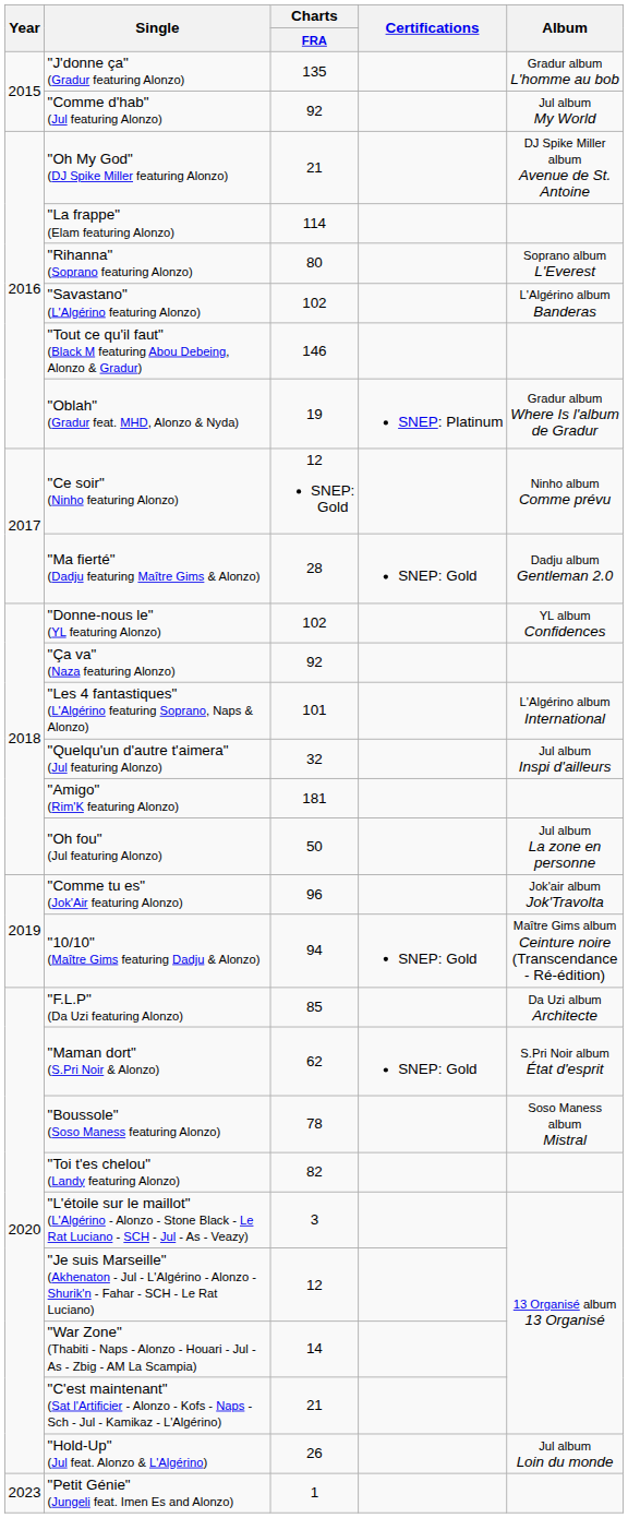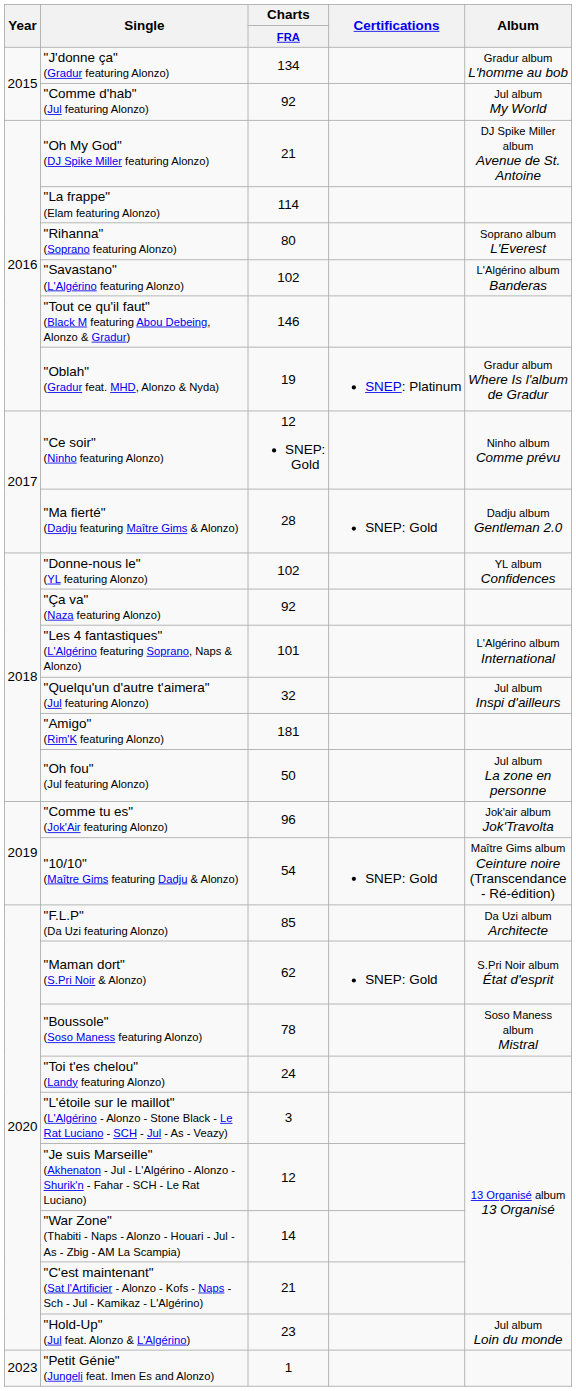 <table class="wikitable">
 <tr>
 <th align="center" rowspan="2" width="10">Year</th>
 <th align="center" rowspan="2" width="240">Single</th>
 <th align="center" colspan="1">Charts</th>
 <th rowspan="2"><a href='#'>Certifications</a></th>
 <th align="center" rowspan="2" width="120">Album</th>
 </tr>
 <tr>
 <th width="40"><small><a href='#'>FRA</a></small><br></th>
 </tr>
 <tr>
 <td align="center" rowspan=2>2015</td>
 <td>"J'donne ça"<br><small>(<a href='#'>Gradur</a> featuring Alonzo)</small></td>
-<td align="center">135</td>
+<td align="center">134</td>
 <td></td>
 <td align="center"><small>Gradur album</small><br><em>L'homme au bob</em></td>
 </tr>
 <tr>
 <td>"Comme d'hab"<br><small>(<a href='#'>Jul</a> featuring Alonzo)</small></td>
 <td align="center">92</td>
 <td></td>
 <td align="center"><small>Jul album</small><br><em>My World</em></td>
 </tr>
 <tr>
 <td align="center" rowspan=6>2016</td>
 <td>"Oh My God"<br><small>(<a href='#'>DJ Spike Miller</a> featuring Alonzo)</small></td>
 <td align="center">21</td>
 <td></td>
 <td align="center"><small>DJ Spike Miller album</small><br><em>Avenue de St. Antoine</em></td>
 </tr>
 <tr>
 <td>"La frappe"<br><small>(Elam featuring Alonzo)</small></td>
 <td align="center">114</td>
 <td></td>
 <td align="center"></td>
 </tr>
 <tr>
 <td>"Rihanna"<br><small>(<a href='#'>Soprano</a> featuring Alonzo)</small></td>
 <td align="center">80</td>
 <td></td>
 <td align="center"><small>Soprano album</small><br><em>L'Everest</em></td>
 </tr>
 <tr>
 <td>"Savastano"<br><small>(<a href='#'>L'Algérino</a> featuring Alonzo)</small></td>
 <td align="center">102</td>
 <td></td>
 <td align="center"><small>L'Algérino album</small><br><em>Banderas</em></td>
 </tr>
 <tr>
 <td>"Tout ce qu'il faut"<br><small>(<a href='#'>Black M</a> featuring <a href='#'>Abou Debeing</a>, Alonzo & <a href='#'>Gradur</a>)</small></td>
 <td align="center">146</td>
 <td></td>
 <td align="center"></td>
 </tr>
 <tr>
 <td>"Oblah"<br><small>(<a href='#'>Gradur</a> feat. <a href='#'>MHD</a>, Alonzo & Nyda)</small></td>
 <td align="center">19</td>
 <td><br><ul><li><a href='#'>SNEP</a>: Platinum</li></ul></td>
 <td align="center"><small>Gradur album</small><br><em>Where Is l'album de Gradur</em></td>
 </tr>
 <tr>
 <td align="center" rowspan=2>2017</td>
 <td>"Ce soir"<br><small>(<a href='#'>Ninho</a> featuring Alonzo)</small></td>
 <td align="center">12<br><ul><li>SNEP: Gold</li></ul></td>
 <td></td>
 <td align="center"><small>Ninho album</small><br><em>Comme prévu</em></td>
 </tr>
 <tr>
 <td>"Ma fierté"<br><small>(<a href='#'>Dadju</a> featuring <a href='#'>Maître Gims</a> & Alonzo)</small></td>
 <td align="center">28</td>
 <td><br><ul><li>SNEP: Gold</li></ul></td>
 <td align="center"><small>Dadju album</small><br><em>Gentleman 2.0</em></td>
 </tr>
 <tr>
 <td align="center" rowspan=6>2018</td>
 <td>"Donne-nous le"<br><small>(<a href='#'>YL</a> featuring Alonzo)</small></td>
 <td align="center">102</td>
 <td></td>
 <td align="center"><small>YL album</small><br><em>Confidences</em></td>
 </tr>
 <tr>
 <td>"Ça va"<br><small>(<a href='#'>Naza</a> featuring Alonzo)</small></td>
 <td align="center">92</td>
 <td></td>
 <td align="center"></td>
 </tr>
 <tr>
 <td>"Les 4 fantastiques"<br><small>(<a href='#'>L'Algérino</a> featuring <a href='#'>Soprano</a>, Naps & Alonzo)</small></td>
 <td align="center">101</td>
 <td></td>
 <td align="center"><small>L'Algérino album</small><br><em>International</em></td>
 </tr>
 <tr>
 <td>"Quelqu'un d'autre t'aimera"<br><small>(<a href='#'>Jul</a> featuring Alonzo)</small></td>
 <td align="center">32</td>
 <td></td>
 <td align="center"><small>Jul album</small><br><em>Inspi d'ailleurs</em></td>
 </tr>
 <tr>
 <td>"Amigo"<br><small>(<a href='#'>Rim'K</a> featuring Alonzo)</small></td>
 <td align="center">181</td>
 <td></td>
 <td align="center"></td>
 </tr>
 <tr>
 <td>"Oh fou"<br><small>(Jul featuring Alonzo)</small></td>
 <td align="center">50</td>
 <td></td>
 <td align="center"><small>Jul album</small><br><em>La zone en personne</em></td>
 </tr>
 <tr>
 <td align="center" rowspan=2>2019</td>
 <td>"Comme tu es"<br><small>(<a href='#'>Jok'Air</a> featuring Alonzo)</small></td>
 <td align="center">96</td>
 <td></td>
 <td align="center"><small>Jok'air album</small><br><em>Jok'Travolta</em></td>
 </tr>
 <tr>
 <td>"10/10"<br><small>(<a href='#'>Maître Gims</a> featuring <a href='#'>Dadju</a> & Alonzo)</small></td>
-<td align="center">94</td>
+<td align="center">54</td>
 <td><br><ul><li>SNEP: Gold</li></ul></td>
 <td align="center"><small>Maître Gims album</small><br><em>Ceinture noire</em> (Transcendance - Ré-édition)</td>
 </tr>
 <tr>
 <td align="center" rowspan=9>2020</td>
 <td>"F.L.P"<br><small>(Da Uzi featuring Alonzo)</small></td>
 <td align="center">85</td>
 <td></td>
 <td align="center"><small>Da Uzi album</small><br><em>Architecte</em></td>
 </tr>
 <tr>
 <td>"Maman dort"<br><small>(<a href='#'>S.Pri Noir</a> & Alonzo)</small></td>
 <td align="center">62</td>
 <td><br><ul><li>SNEP: Gold</li></ul></td>
 <td align="center"><small>S.Pri Noir album</small><br><em>État d'esprit</em></td>
 </tr>
 <tr>
 <td>"Boussole"<br><small>(<a href='#'>Soso Maness</a> featuring Alonzo)</small></td>
 <td align="center">78</td>
 <td></td>
 <td align="center"><small>Soso Maness album</small><br><em>Mistral</em></td>
 </tr>
 <tr>
 <td>"Toi t'es chelou"<br><small>(<a href='#'>Landy</a> featuring Alonzo)</small></td>
-<td align="center">82</td>
+<td align="center">24</td>
 <td></td>
 <td align="center"></td>
 </tr>
 <tr>
 <td>"L'étoile sur le maillot"<br><small>(<a href='#'>L'Algérino</a> - Alonzo - Stone Black - <a href='#'>Le Rat Luciano</a> - <a href='#'>SCH</a> - <a href='#'>Jul</a> - As - Veazy)</small></td>
 <td align="center">3</td>
 <td></td>
 <td align="center" rowspan=4><small><a href='#'>13 Organisé</a> album</small> <br><em>13 Organisé</em></td>
 </tr>
 <tr>
 <td>"Je suis Marseille"<br><small>(<a href='#'>Akhenaton</a> - Jul - L'Algérino - Alonzo - <a href='#'>Shurik'n</a> - Fahar - SCH - Le Rat Luciano)</small></td>
 <td align="center">12</td>
 <td></td>
 </tr>
 <tr>
 <td>"War Zone"<br><small>(Thabiti - Naps - Alonzo - Houari - Jul - As - Zbig - AM La Scampia)</small></td>
 <td align="center">14</td>
 <td></td>
 </tr>
 <tr>
 <td>"C'est maintenant"<br><small>(<a href='#'>Sat l'Artificier</a> - Alonzo - Kofs - <a href='#'>Naps</a> - Sch - Jul - Kamikaz - L'Algérino)</small></td>
 <td align="center">21</td>
 <td></td>
 </tr>
 <tr>
 <td>"Hold-Up"<br><small>(<a href='#'>Jul</a> feat. Alonzo & <a href='#'>L'Algérino</a>)</small></td>
-<td align="center">26</td>
+<td align="center">23</td>
 <td></td>
 <td align="center"><small>Jul album</small><br><em>Loin du monde</em></td>
 </tr>
 <tr>
 <td>2023</td>
 <td>"Petit Génie"<br><small>(<a href='#'>Jungeli</a> feat. Imen Es and Alonzo)</small></td>
 <td align="center">1</td>
 <td></td>
 <td></td>
 </tr>
 </table>
